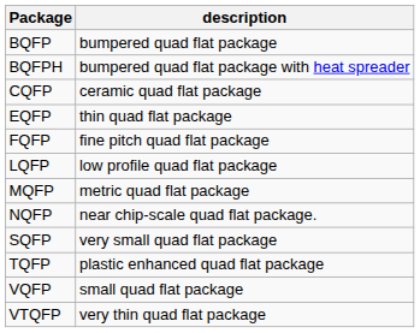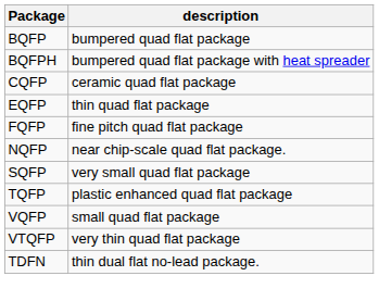 <table class=wikitable>
 <tr>
 <th>Package</th>
 <th>description</th>
 </tr>
 <tr>
 <td>BQFP</td>
 <td>bumpered quad flat package</td>
 </tr>
 <tr>
 <td>BQFPH</td>
 <td>bumpered quad flat package with <a href='#'>heat spreader</a></td>
 </tr>
 <tr>
 <td>CQFP</td>
 <td>ceramic quad flat package</td>
 </tr>
 <tr>
 <td>EQFP</td>
 <td>thin quad flat package</td>
 </tr>
 <tr>
 <td>FQFP</td>
 <td>fine pitch quad flat package</td>
 </tr>
 <tr>
-<td>LQFP</td>
-<td>low profile quad flat package</td>
-</tr>
-<tr>
-<td>MQFP</td>
-<td>metric quad flat package</td>
-</tr>
-<tr>
 <td>NQFP</td>
 <td>near chip-scale quad flat package.</td>
 </tr>
 <tr>
 <td>SQFP</td>
 <td>very small quad flat package</td>
 </tr>
 <tr>
 <td>TQFP</td>
 <td>plastic enhanced quad flat package</td>
 </tr>
 <tr>
 <td>VQFP</td>
 <td>small quad flat package</td>
 </tr>
 <tr>
 <td>VTQFP</td>
 <td>very thin quad flat package</td>
 </tr>
+<tr>
+<td>TDFN</td>
+<td>thin dual flat no-lead package.</td>
+</tr>
 </table>
